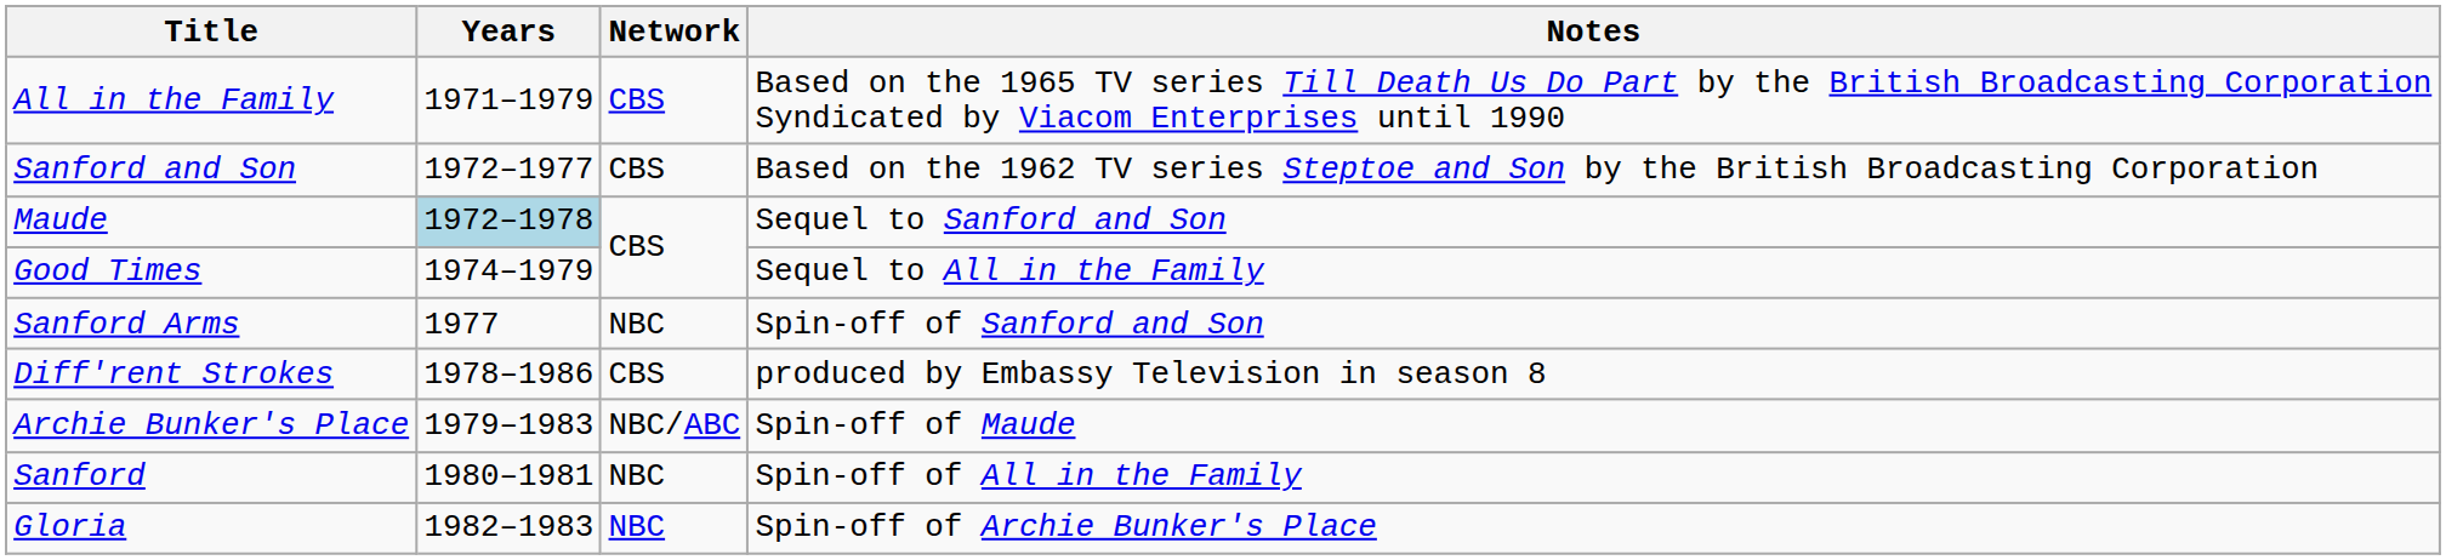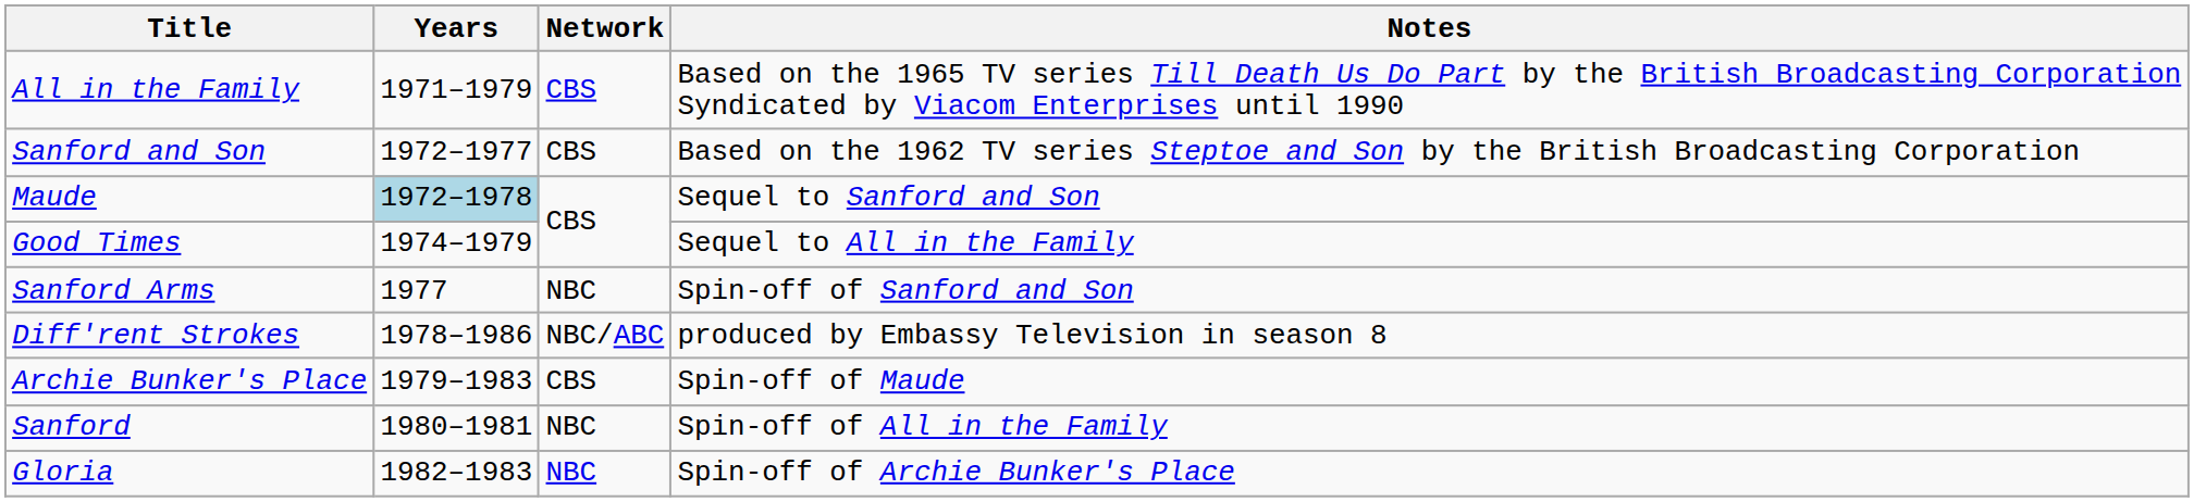 <table class="wikitable sortable">
 <tr>
 <th>Title</th>
 <th>Years</th>
 <th>Network</th>
 <th>Notes</th>
 </tr>
 <tr>
 <td><em><a href='#'>All in the Family</a></em></td>
 <td>1971–1979</td>
 <td><a href='#'>CBS</a></td>
 <td>Based on the 1965 TV series <em><a href='#'>Till Death Us Do Part</a></em> by the <a href='#'>British Broadcasting Corporation</a><br>Syndicated by <a href='#'>Viacom Enterprises</a> until 1990</td>
 </tr>
 <tr>
 <td><em><a href='#'>Sanford and Son</a></em></td>
 <td>1972–1977</td>
 <td>CBS</td>
 <td>Based on the 1962 TV series <em><a href='#'>Steptoe and Son</a></em> by the British Broadcasting Corporation</td>
 </tr>
 <tr>
 <td><em><a href='#'>Maude</a></em></td>
 <td style="background: lightblue;">1972–1978</td>
 <td rowspan="2">CBS</td>
 <td>Sequel to <em><a href='#'>Sanford and Son</a></em></td>
 </tr>
 <tr>
 <td><em><a href='#'>Good Times</a></em></td>
 <td>1974–1979</td>
 <td>Sequel to <em><a href='#'>All in the Family</a></em></td>
 </tr>
 <tr>
 <td><em><a href='#'>Sanford Arms</a></em></td>
 <td>1977</td>
 <td>NBC</td>
 <td>Spin-off of <em><a href='#'>Sanford and Son</a></em></td>
 </tr>
 <tr>
 <td><em><a href='#'>Diff'rent Strokes</a></em></td>
 <td>1978–1986</td>
-<td>CBS</td>
+<td>NBC/<a href='#'>ABC</a></td>
 <td>produced by Embassy Television in season 8</td>
 </tr>
 <tr>
 <td><em><a href='#'>Archie Bunker's Place</a></em></td>
 <td>1979–1983</td>
-<td>NBC/<a href='#'>ABC</a></td>
+<td>CBS</td>
 <td>Spin-off of <em><a href='#'>Maude</a></em></td>
 </tr>
 <tr>
 <td><em><a href='#'>Sanford</a></em></td>
 <td>1980–1981</td>
 <td>NBC</td>
 <td>Spin-off of <em><a href='#'>All in the Family</a></em></td>
 </tr>
 <tr>
 <td><em><a href='#'>Gloria</a></em></td>
 <td>1982–1983</td>
 <td><a href='#'>NBC</a></td>
 <td>Spin-off of <em><a href='#'>Archie Bunker's Place</a></em></td>
 </tr>
 </table>
